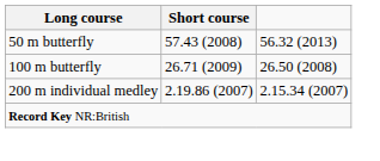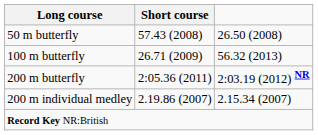 <table class="wikitable" style="font-size:95%">
 <tr>
 <th>Long course</th>
 <th>Short course</th>
 </tr>
 <tr>
 <td>50 m butterfly</td>
 <td>57.43 (2008)</td>
-<td>56.32 (2013)</td>
+<td>26.50 (2008)</td>
 </tr>
 <tr>
 <td>100 m butterfly</td>
 <td>26.71 (2009)</td>
-<td>26.50 (2008)</td>
+<td>56.32 (2013)</td>
+</tr>
+<tr>
+<td>200 m butterfly</td>
+<td>2:05.36 (2011)</td>
+<td>2:03.19 (2012) <sup><strong><a href='#'>NR</a></strong></sup></td>
 </tr>
 <tr>
 <td>200 m individual medley</td>
 <td>2.19.86 (2007)</td>
 <td>2.15.34 (2007)</td>
 </tr>
 <tr>
 <td colspan="3"><small><strong>Record Key</strong> NR:British</small></td>
 </tr>
 </table>
